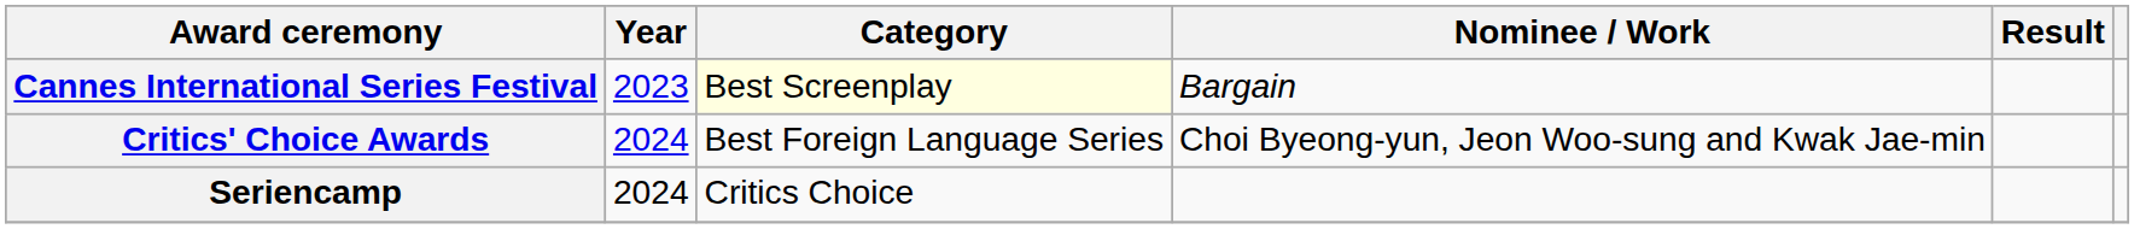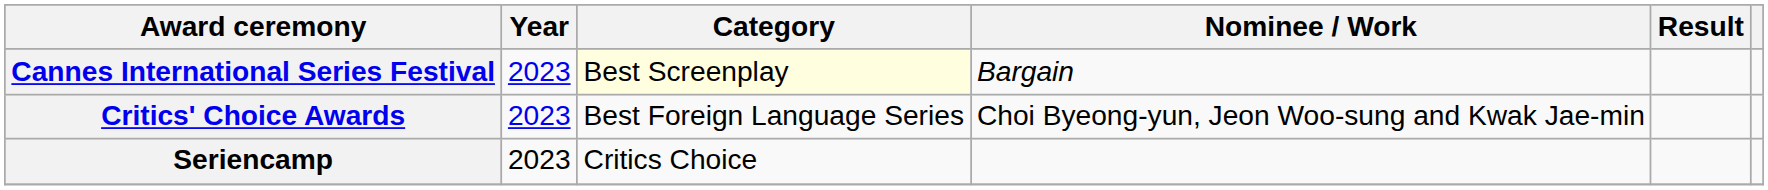 <table class="wikitable plainrowheaders sortable">
 <tr>
 <th scope="col">Award ceremony </th>
 <th scope="col">Year</th>
 <th scope="col">Category </th>
 <th scope="col">Nominee / Work</th>
 <th scope="col">Result</th>
 <th scope="col" class="unsortable"></th>
 </tr>
 <tr>
 <th scope="row"><a href='#'>Cannes International Series Festival</a></th>
 <td style="text-align:center"><a href='#'>2023</a></td>
 <td style="background: lightyellow;">Best Screenplay</td>
 <td><em>Bargain</em></td>
 <td></td>
 <td style="text-align:center"></td>
 </tr>
 <tr>
 <th scope="row"><a href='#'>Critics' Choice Awards</a></th>
-<td style="text-align:center"><a href='#'>2024</a></td>
+<td style="text-align:center"><a href='#'>2023</a></td>
 <td>Best Foreign Language Series</td>
 <td>Choi Byeong-yun, Jeon Woo-sung and Kwak Jae-min</td>
 <td></td>
 <td style="text-align:center;"></td>
 </tr>
 <tr>
 <th scope="row">Seriencamp</th>
-<td style="text-align:center">2024</td>
+<td style="text-align:center">2023</td>
 <td>Critics Choice</td>
 <td></td>
 <td></td>
 <td style="text-align:center"></td>
 </tr>
 <tr>
 </tr>
 </table>
